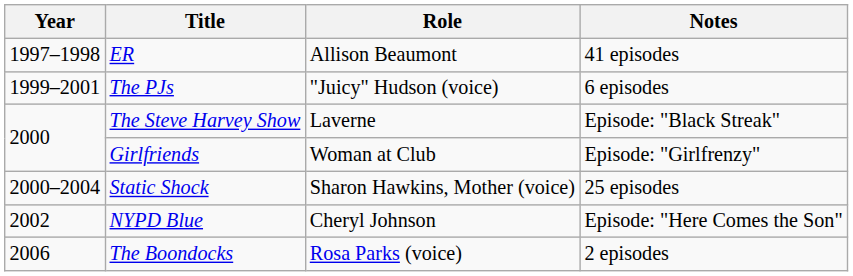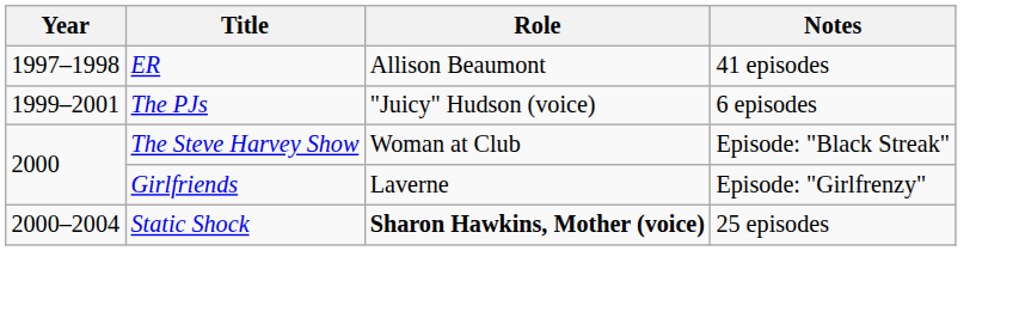 <table class="wikitable" style="font-size: 90%;">
 <tr>
 <th>Year</th>
 <th>Title</th>
 <th>Role</th>
 <th>Notes</th>
 </tr>
 <tr>
 <td>1997–1998</td>
 <td><em><a href='#'>ER</a></em></td>
 <td>Allison Beaumont</td>
 <td>41 episodes</td>
 </tr>
 <tr>
 <td>1999–2001</td>
 <td><em><a href='#'>The PJs</a></em></td>
 <td>"Juicy" Hudson (voice)</td>
 <td>6 episodes</td>
 </tr>
 <tr>
 <td rowspan="2">2000</td>
 <td><em><a href='#'>The Steve Harvey Show</a></em></td>
-<td>Laverne</td>
+<td>Woman at Club</td>
 <td>Episode: "Black Streak"</td>
 </tr>
 <tr>
 <td><em><a href='#'>Girlfriends</a></em></td>
-<td>Woman at Club</td>
+<td>Laverne</td>
 <td>Episode: "Girlfrenzy"</td>
 </tr>
 <tr>
 <td>2000–2004</td>
 <td><em><a href='#'>Static Shock</a></em></td>
-<td>Sharon Hawkins, Mother (voice)</td>
+<td><strong>Sharon Hawkins, Mother (voice)</strong></td>
 <td>25 episodes</td>
 </tr>
-<tr>
-<td>2002</td>
-<td><em><a href='#'>NYPD Blue</a></em></td>
-<td>Cheryl Johnson</td>
-<td>Episode: "Here Comes the Son"</td>
-</tr>
-<tr>
-<td>2006</td>
-<td><em><a href='#'>The Boondocks</a></em></td>
-<td><a href='#'>Rosa Parks</a> (voice)</td>
-<td>2 episodes</td>
-</tr>
 </table>
